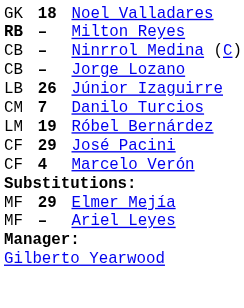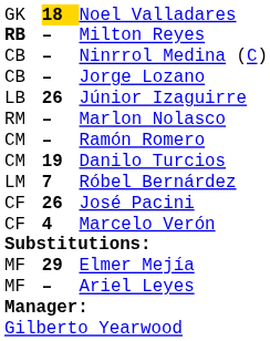 <table style="font-size: 90%" cellspacing="0" cellpadding="0">
 <tr>
 <td colspan=4></td>
 </tr>
 <tr>
 <th width="25"></th>
 <th width="25"></th>
 </tr>
 <tr>
 <td>GK</td>
-<td><strong>18</strong></td>
+<td style="background: gold;"><strong>18</strong></td>
 <td> <a href='#'>Noel Valladares</a></td>
 </tr>
 <tr>
 <td><strong>RB</strong></td>
 <td><strong>–</strong></td>
 <td> <a href='#'>Milton Reyes</a></td>
 </tr>
 <tr>
 <td>CB</td>
 <td><strong>–</strong></td>
 <td> <a href='#'>Ninrrol Medina</a> (<a href='#'>C</a>)</td>
 </tr>
 <tr>
 <td>CB</td>
 <td><strong>–</strong></td>
 <td> <a href='#'>Jorge Lozano</a></td>
 </tr>
 <tr>
 <td>LB</td>
 <td><strong>26</strong></td>
 <td> <a href='#'>Júnior Izaguirre</a></td>
 </tr>
 <tr>
+<td>RM</td>
+<td><strong>–</strong></td>
+<td> <a href='#'>Marlon Nolasco</a></td>
+<td></td>
+<td></td>
+</tr>
+<tr>
 <td>CM</td>
-<td><strong>7</strong></td>
+<td><strong>–</strong></td>
+<td> <a href='#'>Ramón Romero</a></td>
+<td></td>
+<td></td>
+</tr>
+<tr>
+<td>CM</td>
+<td><strong>19</strong></td>
 <td> <a href='#'>Danilo Turcios</a></td>
 </tr>
 <tr>
 <td>LM</td>
-<td><strong>19</strong></td>
+<td><strong>7</strong></td>
 <td> <a href='#'>Róbel Bernárdez</a></td>
 </tr>
 <tr>
 <td>CF</td>
-<td><strong>29</strong></td>
+<td><strong>26</strong></td>
 <td> <a href='#'>José Pacini</a></td>
 </tr>
 <tr>
 <td>CF</td>
 <td><strong>4</strong></td>
 <td> <a href='#'>Marcelo Verón</a></td>
 <td></td>
 <td></td>
 </tr>
 <tr>
 <td colspan=3><strong>Substitutions:</strong></td>
 </tr>
 <tr>
 <td>MF</td>
 <td><strong>29</strong></td>
 <td> <a href='#'>Elmer Mejía</a></td>
 <td></td>
 <td></td>
 </tr>
 <tr>
 <td>MF</td>
 <td><strong>–</strong></td>
 <td> <a href='#'>Ariel Leyes</a></td>
 <td></td>
 <td></td>
 </tr>
 <tr>
 <td colspan=3><strong>Manager:</strong></td>
 </tr>
 <tr>
 <td colspan=3> <a href='#'>Gilberto Yearwood</a></td>
 </tr>
 </table>
